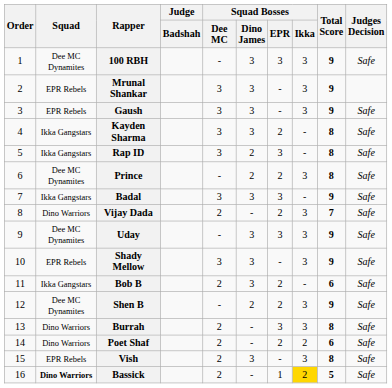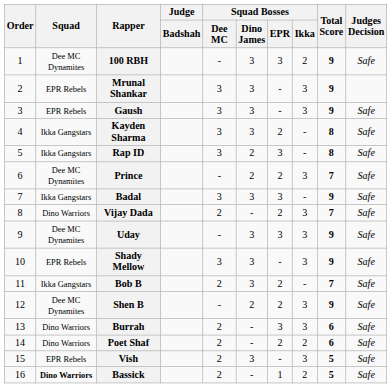 <table class="wikitable sortable" style="text-align:center">
 <tr>
 <th rowspan="2">Order</th>
 <th rowspan="2">Squad</th>
 <th rowspan="2">Rapper</th>
 <th>Judge</th>
 <th colspan="4">Squad Bosses</th>
 <th rowspan="2">Total<br>Score</th>
 <th rowspan="2">Judges<br>Decision</th>
 </tr>
 <tr>
 <th>Badshah</th>
 <th>Dee MC</th>
 <th>Dino<br>James</th>
 <th>EPR</th>
 <th>Ikka</th>
 </tr>
 <tr>
 <td>1</td>
 <td><small>Dee MC Dynamites</small></td>
 <th>100 RBH</th>
 <td></td>
 <td>-</td>
 <td>3</td>
 <td>3</td>
-<td>3</td>
+<td>2</td>
 <td><strong>9</strong></td>
 <td><em>Safe</em></td>
 </tr>
 <tr>
 <td>2</td>
 <td><small>EPR Rebels</small></td>
 <th>Mrunal Shankar</th>
 <td></td>
 <td>3</td>
 <td>3</td>
 <td>-</td>
 <td>3</td>
 <td><strong>9</strong></td>
 <td></td>
 </tr>
 <tr>
 <td>3</td>
 <td><small>EPR Rebels</small></td>
 <th>Gaush</th>
 <td></td>
 <td>3</td>
 <td>3</td>
 <td>-</td>
 <td>3</td>
 <td><strong>9</strong></td>
 <td><em>Safe</em></td>
 </tr>
 <tr>
 <td>4</td>
 <td><small>Ikka Gangstars</small></td>
 <th>Kayden Sharma</th>
 <td></td>
 <td>3</td>
 <td>3</td>
 <td>2</td>
 <td>-</td>
 <td><strong>8</strong></td>
 <td><em>Safe</em></td>
 </tr>
 <tr>
 <td>5</td>
 <td><small>Ikka Gangstars</small></td>
 <th>Rap ID</th>
 <td></td>
 <td>3</td>
 <td>2</td>
 <td>3</td>
 <td>-</td>
 <td><strong>8</strong></td>
 <td><em>Safe</em></td>
 </tr>
 <tr>
 <td>6</td>
 <td><small>Dee MC Dynamites</small></td>
 <th>Prince</th>
 <td></td>
 <td>-</td>
 <td>2</td>
 <td>2</td>
 <td>3</td>
-<td><strong>8</strong></td>
+<td><strong>7</strong></td>
 <td><em>Safe</em></td>
 </tr>
 <tr>
 <td>7</td>
 <td><small>Ikka Gangstars</small></td>
 <th>Badal</th>
 <td></td>
 <td>3</td>
 <td>3</td>
 <td>3</td>
 <td>-</td>
 <td><strong>9</strong></td>
 <td><em>Safe</em></td>
 </tr>
 <tr>
 <td>8</td>
 <td><small>Dino Warriors</small></td>
 <th>Vijay Dada</th>
 <td></td>
 <td>2</td>
 <td>-</td>
 <td>2</td>
 <td>3</td>
 <td><strong>7</strong></td>
 <td><em>Safe</em></td>
 </tr>
 <tr>
 <td>9</td>
 <td><small>Dee MC Dynamites</small></td>
 <th>Uday</th>
 <td></td>
 <td>-</td>
 <td>3</td>
 <td>3</td>
 <td>3</td>
 <td><strong>9</strong></td>
 <td><em>Safe</em></td>
 </tr>
 <tr>
 <td>10</td>
 <td><small>EPR Rebels</small></td>
 <th>Shady Mellow</th>
 <td></td>
 <td>3</td>
 <td>3</td>
 <td>-</td>
 <td>3</td>
 <td><strong>9</strong></td>
 <td><em>Safe</em></td>
 </tr>
 <tr>
 <td>11</td>
 <td><small>Ikka Gangstars</small></td>
 <th>Bob B</th>
 <td></td>
 <td>2</td>
 <td>3</td>
 <td>2</td>
 <td>-</td>
-<td><strong>6</strong></td>
+<td><strong>7</strong></td>
 <td><em>Safe</em></td>
 </tr>
 <tr>
 <td>12</td>
 <td><small>Dee MC Dynamites</small></td>
 <th>Shen B</th>
 <td></td>
 <td>-</td>
 <td>2</td>
 <td>2</td>
 <td>3</td>
 <td><strong>9</strong></td>
 <td><em>Safe</em></td>
 </tr>
 <tr>
 <td>13</td>
 <td><small>Dino Warriors</small></td>
 <th>Burrah</th>
 <td></td>
 <td>2</td>
 <td>-</td>
 <td>3</td>
 <td>3</td>
-<td><strong>8</strong></td>
+<td><strong>6</strong></td>
 <td><em>Safe</em></td>
 </tr>
 <tr>
 <td>14</td>
 <td><small>Dino Warriors</small></td>
 <th>Poet Shaf</th>
 <td></td>
 <td>2</td>
 <td>-</td>
 <td>2</td>
 <td>2</td>
 <td><strong>6</strong></td>
 <td><em>Safe</em></td>
 </tr>
 <tr>
 <td>15</td>
 <td><small>EPR Rebels</small></td>
 <th>Vish</th>
 <td></td>
 <td>2</td>
 <td>3</td>
 <td>-</td>
 <td>3</td>
-<td><strong>8</strong></td>
+<td><strong>5</strong></td>
 <td><em>Safe</em></td>
 </tr>
 <tr>
 <td>16</td>
 <td><strong><small>Dino Warriors</small></strong></td>
 <th>Bassick</th>
 <td></td>
 <td>2</td>
 <td>-</td>
 <td>1</td>
-<td style="background: gold;">2</td>
+<td>2</td>
 <td><strong>5</strong></td>
 <td><em>Safe</em></td>
 </tr>
 </table>
